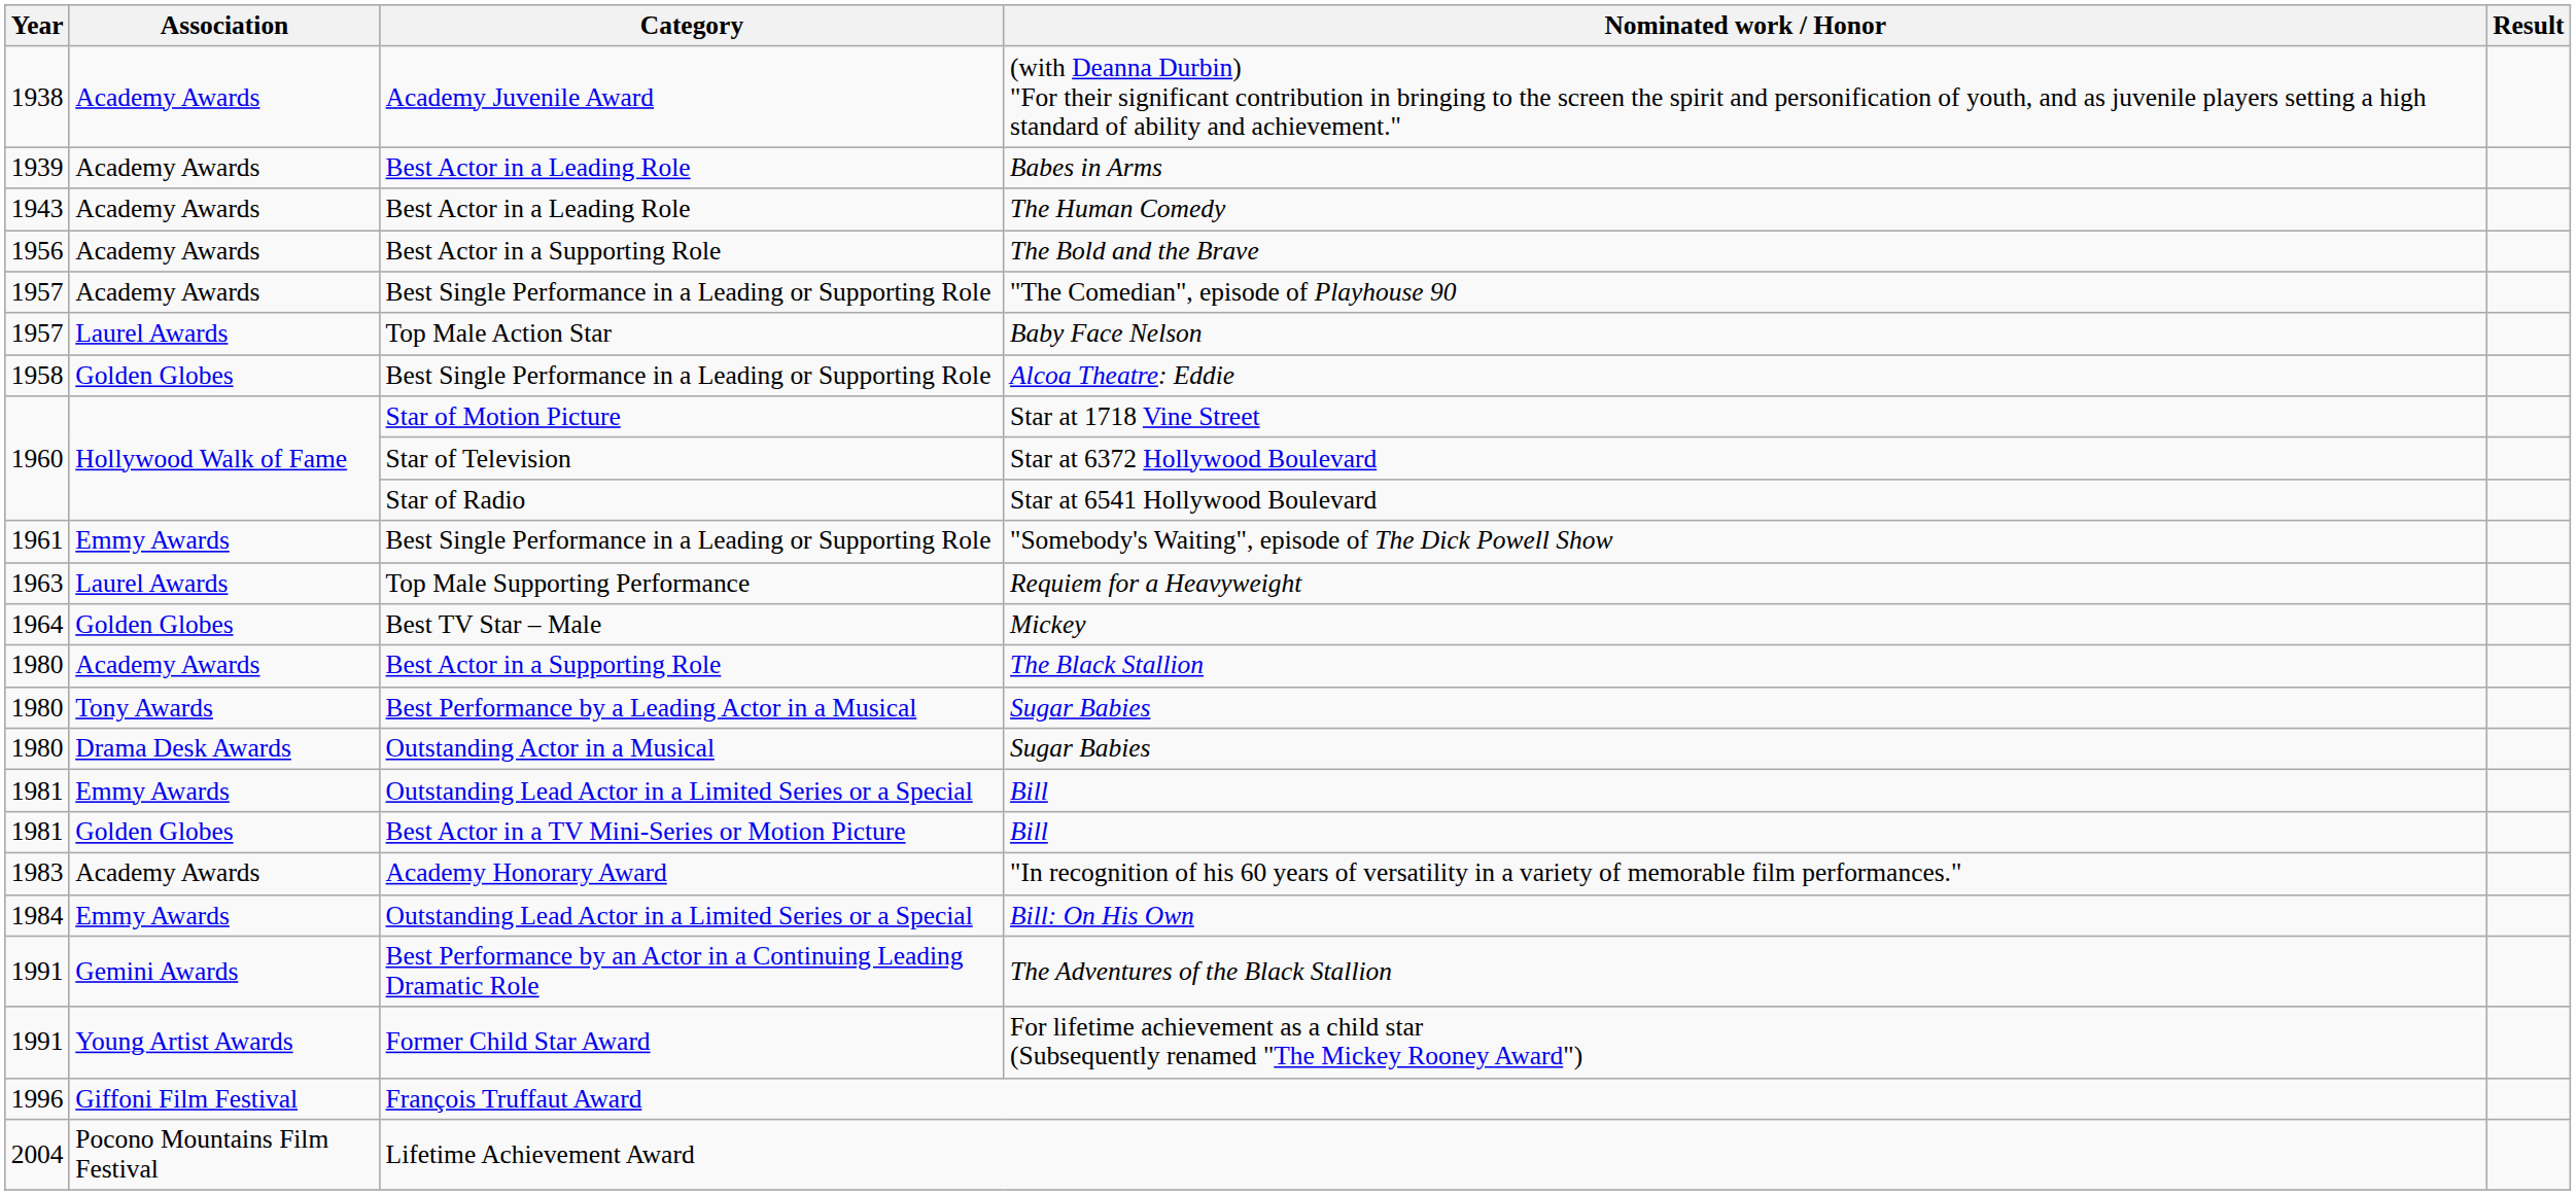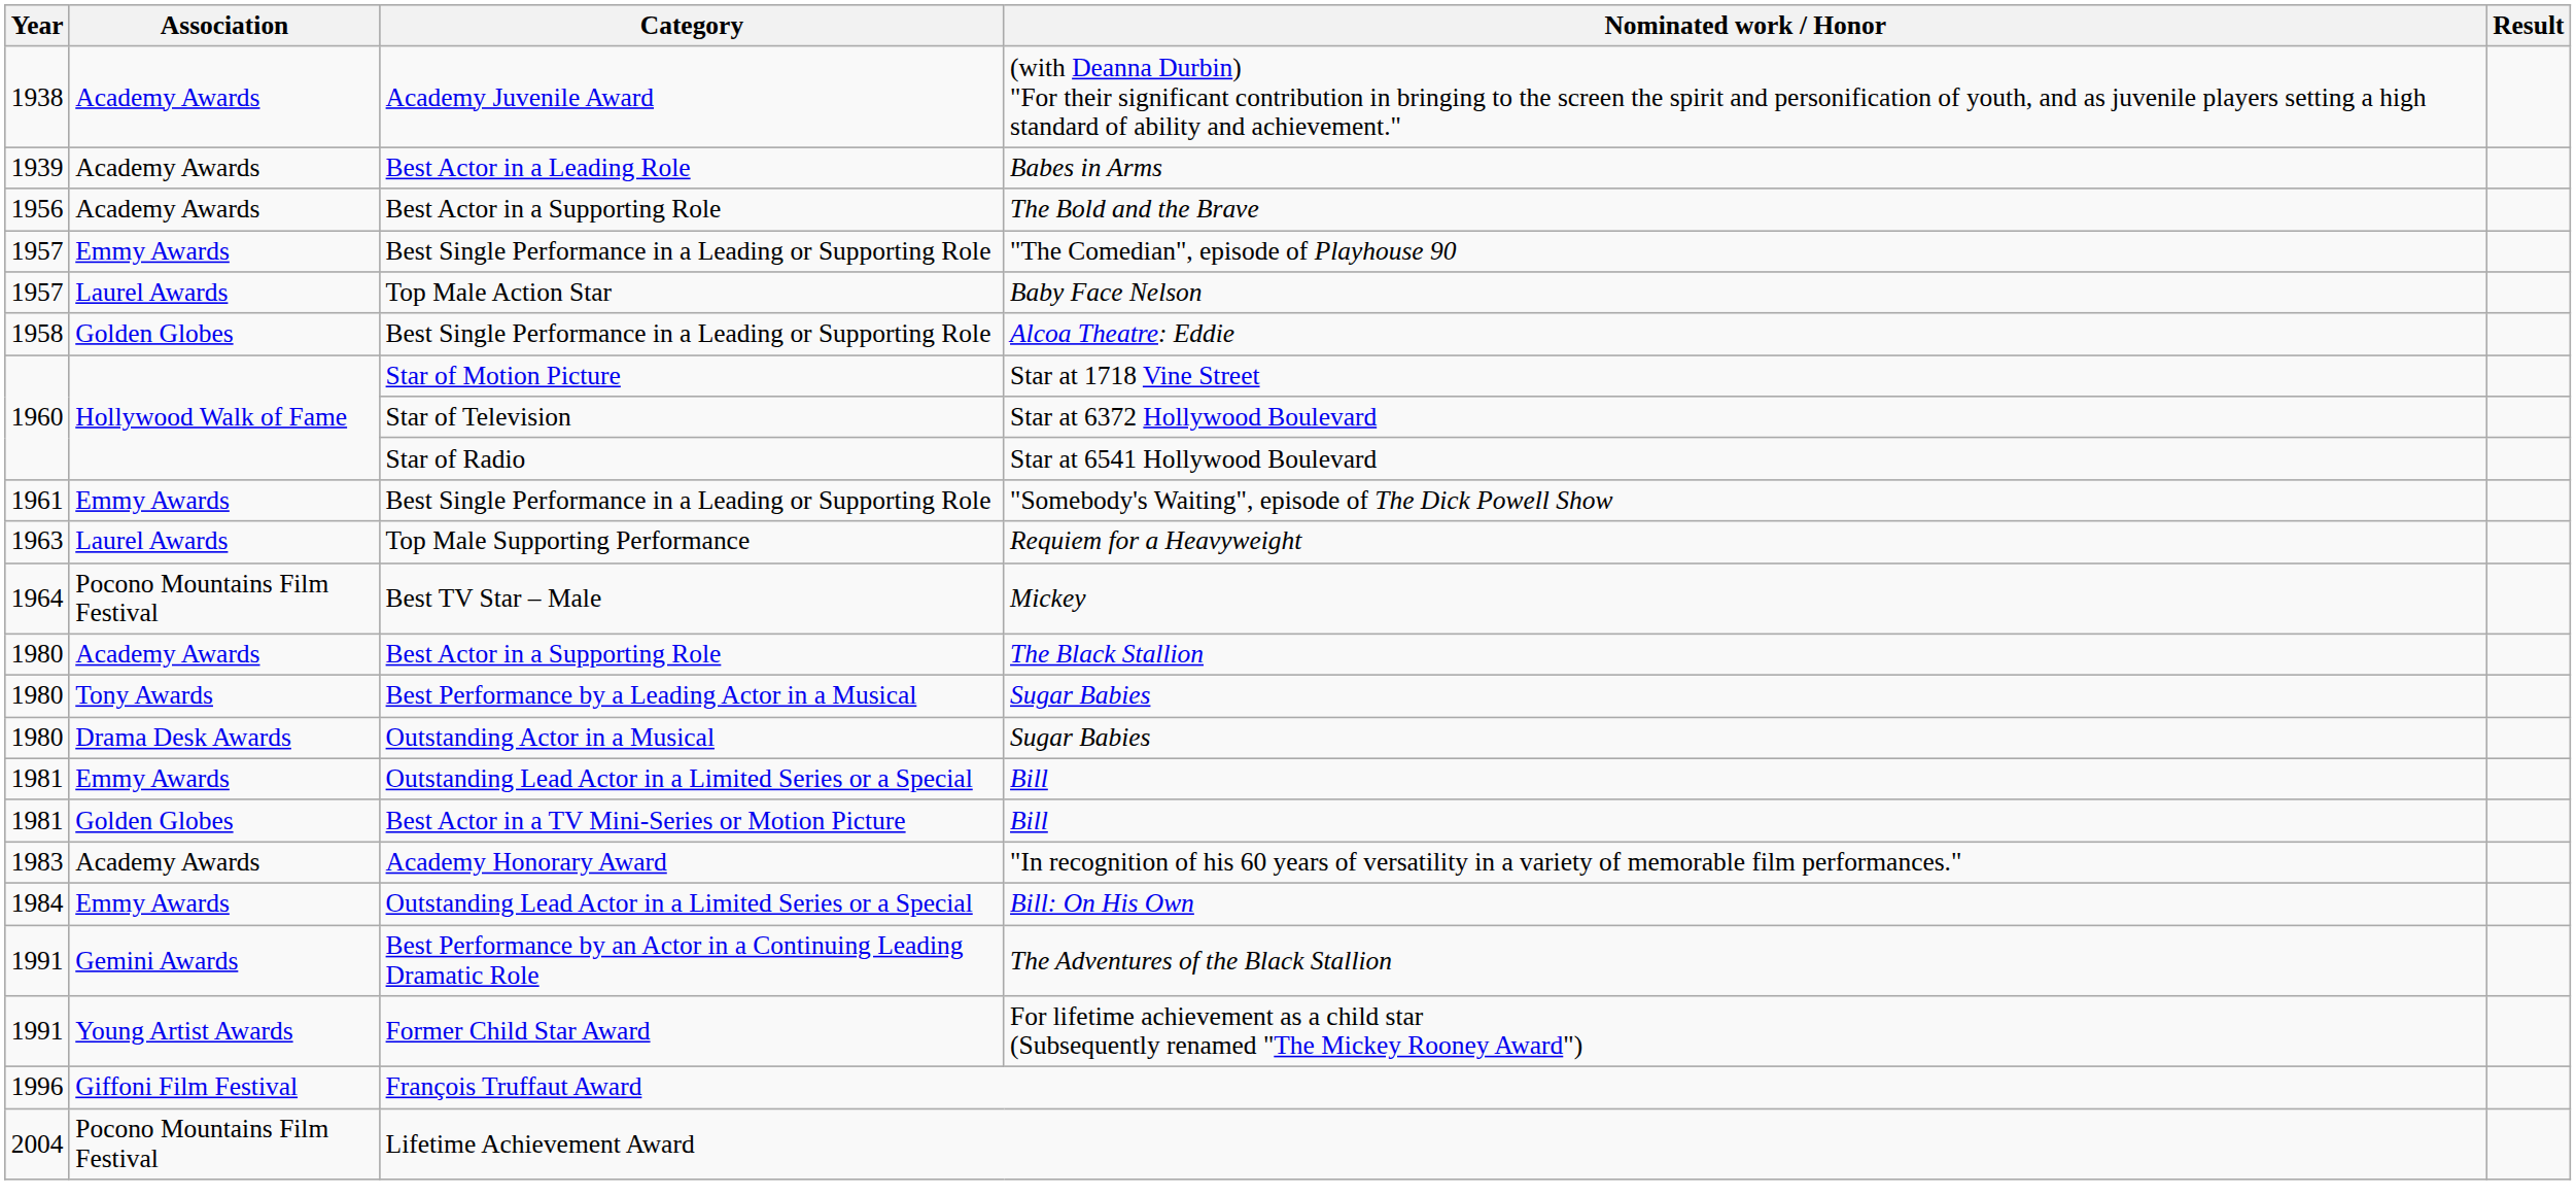 <table class="wikitable sortable">
 <tr>
 <th>Year</th>
 <th>Association</th>
 <th>Category</th>
 <th>Nominated work / Honor</th>
 <th>Result</th>
 </tr>
 <tr>
 <td>1938</td>
 <td><a href='#'>Academy Awards</a></td>
 <td><a href='#'>Academy Juvenile Award</a></td>
 <td>(with <a href='#'>Deanna Durbin</a>)<br>"For their significant contribution in bringing to the screen the spirit and personification of youth, and as juvenile players setting a high standard of ability and achievement."</td>
 <td></td>
 </tr>
 <tr>
 <td>1939</td>
 <td>Academy Awards</td>
 <td><a href='#'>Best Actor in a Leading Role</a></td>
 <td><em>Babes in Arms</em></td>
 <td></td>
 </tr>
 <tr>
-<td>1943</td>
-<td>Academy Awards</td>
-<td>Best Actor in a Leading Role</td>
-<td><em>The Human Comedy</em></td>
-<td></td>
-</tr>
-<tr>
 <td>1956</td>
 <td>Academy Awards</td>
 <td>Best Actor in a Supporting Role</td>
 <td><em>The Bold and the Brave</em></td>
 <td></td>
 </tr>
 <tr>
 <td>1957</td>
-<td>Academy Awards</td>
+<td><a href='#'>Emmy Awards</a></td>
 <td>Best Single Performance in a Leading or Supporting Role</td>
 <td>"The Comedian", episode of <em>Playhouse 90</em></td>
 <td></td>
 </tr>
 <tr>
 <td>1957</td>
 <td><a href='#'>Laurel Awards</a></td>
 <td>Top Male Action Star</td>
 <td><em>Baby Face Nelson</em></td>
 <td></td>
 </tr>
 <tr>
 <td>1958</td>
 <td><a href='#'>Golden Globes</a></td>
 <td>Best Single Performance in a Leading or Supporting Role</td>
 <td><em><a href='#'>Alcoa Theatre</a>: Eddie</em></td>
 <td></td>
 </tr>
 <tr>
 <td rowspan=3>1960</td>
 <td rowspan=3><a href='#'>Hollywood Walk of Fame</a></td>
 <td><a href='#'>Star of Motion Picture</a></td>
 <td>Star at 1718 <a href='#'>Vine Street</a></td>
 <td></td>
 </tr>
 <tr>
 <td>Star of Television</td>
 <td>Star at 6372 <a href='#'>Hollywood Boulevard</a></td>
 <td></td>
 </tr>
 <tr>
 <td>Star of Radio</td>
 <td>Star at 6541 Hollywood Boulevard</td>
 <td></td>
 </tr>
 <tr>
 <td>1961</td>
 <td><a href='#'>Emmy Awards</a></td>
 <td>Best Single Performance in a Leading or Supporting Role</td>
 <td>"Somebody's Waiting", episode of <em>The Dick Powell Show</em></td>
 <td></td>
 </tr>
 <tr>
 <td>1963</td>
 <td><a href='#'>Laurel Awards</a></td>
 <td>Top Male Supporting Performance</td>
 <td><em>Requiem for a Heavyweight</em></td>
 <td></td>
 </tr>
 <tr>
 <td>1964</td>
-<td><a href='#'>Golden Globes</a></td>
+<td>Pocono Mountains Film Festival</td>
 <td>Best TV Star – Male</td>
 <td><em>Mickey</em></td>
 <td></td>
 </tr>
 <tr>
 <td>1980</td>
 <td><a href='#'>Academy Awards</a></td>
 <td><a href='#'>Best Actor in a Supporting Role</a></td>
 <td><em><a href='#'>The Black Stallion</a></em></td>
 <td></td>
 </tr>
 <tr>
 <td>1980</td>
 <td><a href='#'>Tony Awards</a></td>
 <td><a href='#'>Best Performance by a Leading Actor in a Musical</a></td>
 <td><em><a href='#'>Sugar Babies</a></em></td>
 <td></td>
 </tr>
 <tr>
 <td>1980</td>
 <td><a href='#'>Drama Desk Awards</a></td>
 <td><a href='#'>Outstanding Actor in a Musical</a></td>
 <td><em>Sugar Babies</em></td>
 <td></td>
 </tr>
 <tr>
 <td>1981</td>
 <td><a href='#'>Emmy Awards</a></td>
 <td><a href='#'>Outstanding Lead Actor in a Limited Series or a Special</a></td>
 <td><em><a href='#'>Bill</a></em></td>
 <td></td>
 </tr>
 <tr>
 <td>1981</td>
 <td><a href='#'>Golden Globes</a></td>
 <td><a href='#'>Best Actor in a TV Mini-Series or Motion Picture</a></td>
 <td><em><a href='#'>Bill</a></em></td>
 <td></td>
 </tr>
 <tr>
 <td>1983</td>
 <td>Academy Awards</td>
 <td><a href='#'>Academy Honorary Award</a></td>
 <td>"In recognition of his 60 years of versatility in a variety of memorable film performances."</td>
 <td></td>
 </tr>
 <tr>
 <td>1984</td>
 <td><a href='#'>Emmy Awards</a></td>
 <td><a href='#'>Outstanding Lead Actor in a Limited Series or a Special</a></td>
 <td><em><a href='#'>Bill: On His Own</a></em></td>
 <td></td>
 </tr>
 <tr>
 <td>1991</td>
 <td><a href='#'>Gemini Awards</a></td>
 <td><a href='#'>Best Performance by an Actor in a Continuing Leading Dramatic Role</a></td>
 <td><em>The Adventures of the Black Stallion</em></td>
 <td></td>
 </tr>
 <tr>
 <td>1991</td>
 <td><a href='#'>Young Artist Awards</a></td>
 <td><a href='#'>Former Child Star Award</a></td>
 <td>For lifetime achievement as a child star<br>(Subsequently renamed "<a href='#'>The Mickey Rooney Award</a>")</td>
 <td></td>
 </tr>
 <tr>
 <td>1996</td>
 <td><a href='#'>Giffoni Film Festival</a></td>
 <td colspan=2><a href='#'>François Truffaut Award</a></td>
 <td></td>
 </tr>
 <tr>
 <td>2004</td>
 <td>Pocono Mountains Film Festival</td>
 <td colspan=2>Lifetime Achievement Award</td>
 <td></td>
 </tr>
 </table>
